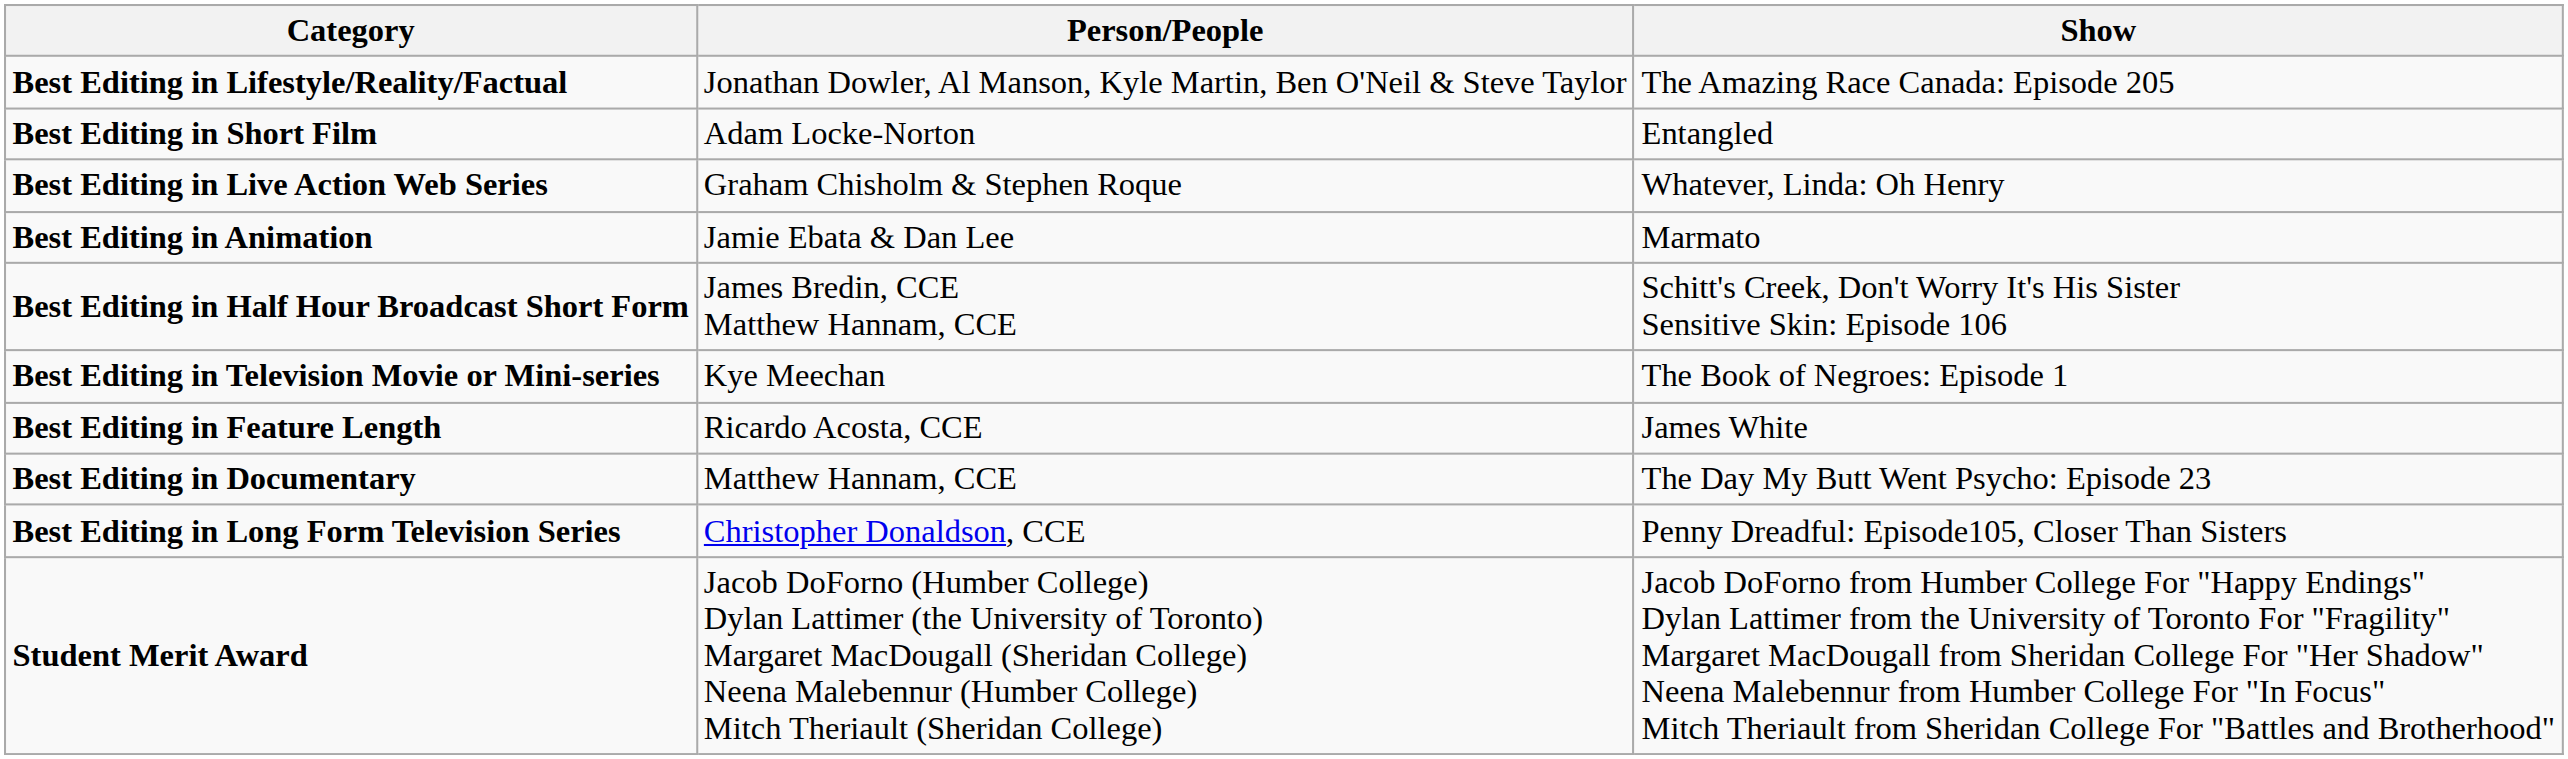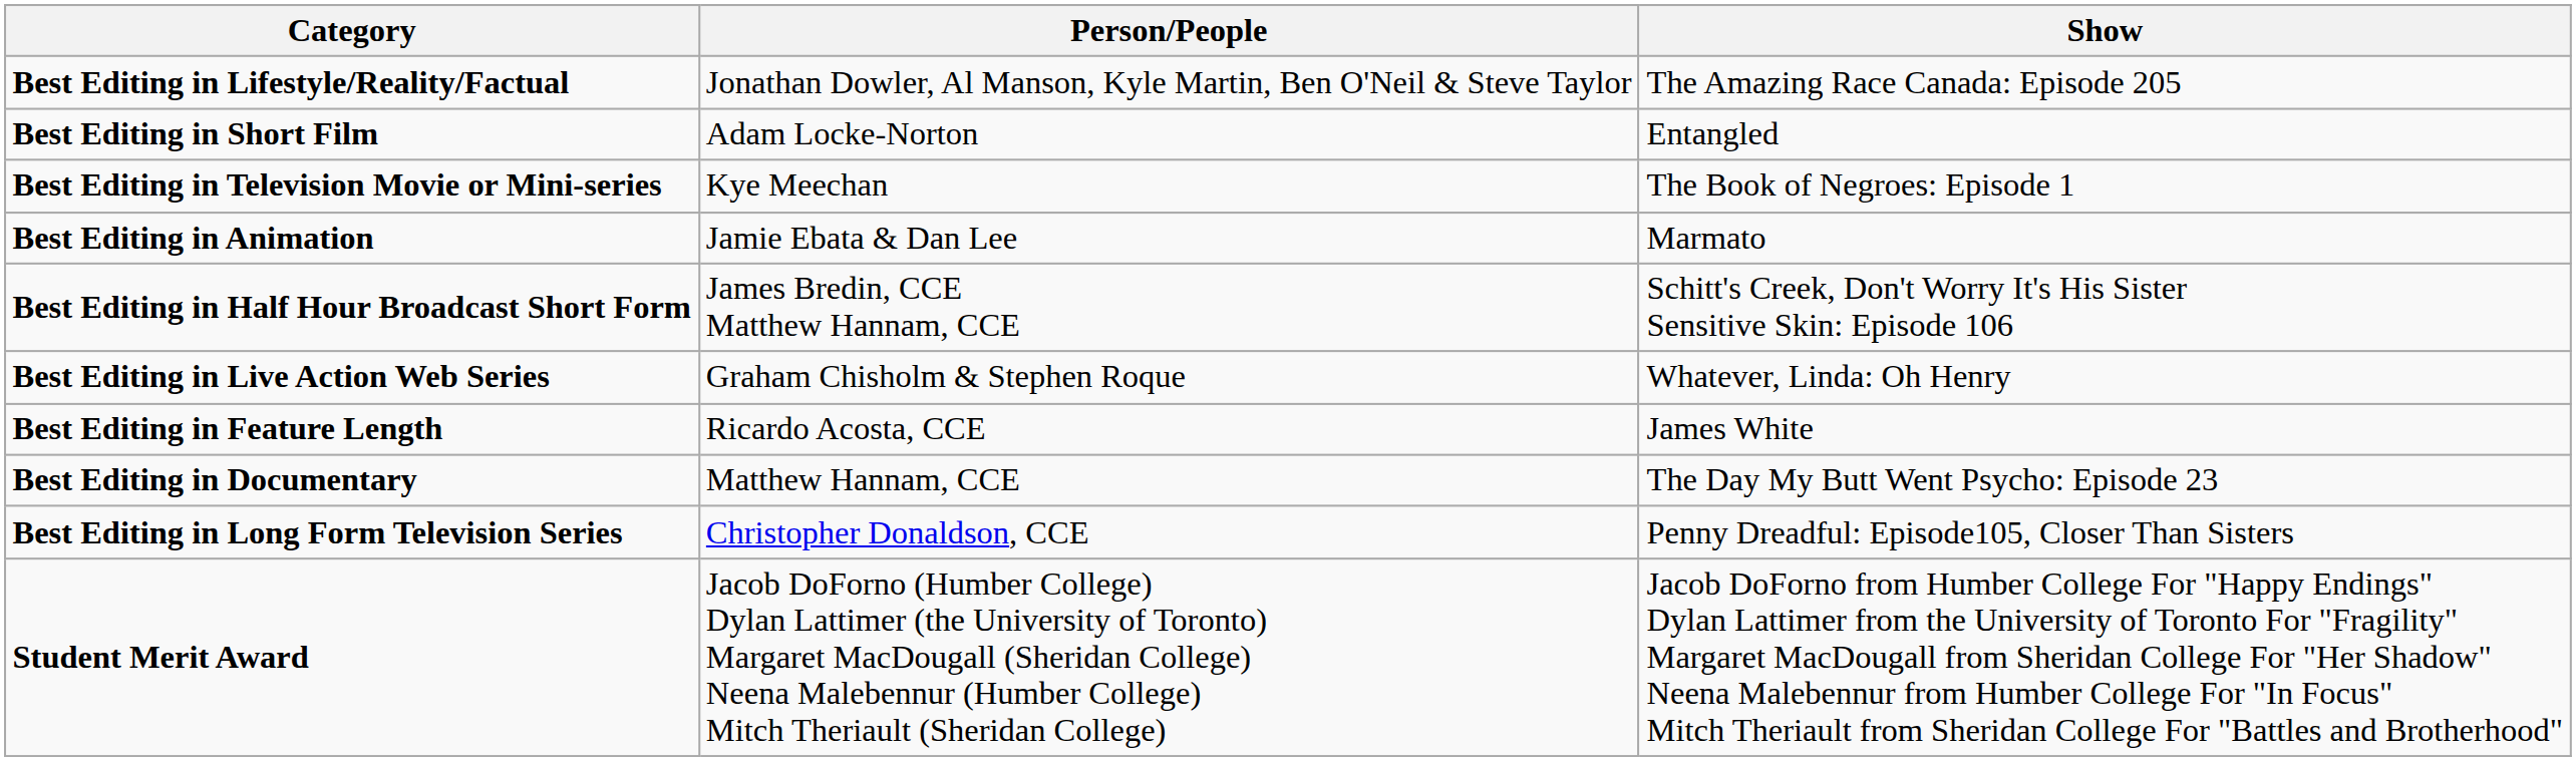 <table class="wikitable mw-collapsible mw-collapsed">
 <tr>
 <th>Category</th>
 <th>Person/People</th>
 <th>Show</th>
 </tr>
 <tr>
 <td><strong>Best Editing in Lifestyle/Reality/Factual</strong></td>
 <td>Jonathan Dowler, Al Manson, Kyle Martin, Ben O'Neil & Steve Taylor</td>
 <td>The Amazing Race Canada: Episode 205</td>
 </tr>
 <tr>
 <td><strong>Best Editing in Short Film</strong></td>
 <td>Adam Locke-Norton</td>
 <td>Entangled</td>
 </tr>
 <tr>
-<td><strong>Best Editing in Live Action Web Series</strong></td>
-<td>Graham Chisholm & Stephen Roque</td>
-<td>Whatever, Linda: Oh Henry</td>
+<td><strong>Best Editing in Television Movie or Mini-series</strong></td>
+<td>Kye Meechan</td>
+<td>The Book of Negroes: Episode 1</td>
 </tr>
 <tr>
 <td><strong>Best Editing in Animation</strong></td>
 <td>Jamie Ebata  & Dan Lee</td>
 <td>Marmato</td>
 </tr>
 <tr>
 <td><strong>Best Editing in Half Hour Broadcast Short Form</strong></td>
 <td>James Bredin, CCE<br>Matthew Hannam, CCE</td>
 <td>Schitt's Creek, Don't Worry It's His Sister<br>Sensitive Skin: Episode 106</td>
 </tr>
 <tr>
-<td><strong>Best Editing in Television Movie or Mini-series</strong></td>
-<td>Kye Meechan</td>
-<td>The Book of Negroes: Episode 1</td>
+<td><strong>Best Editing in Live Action Web Series</strong></td>
+<td>Graham Chisholm & Stephen Roque</td>
+<td>Whatever, Linda: Oh Henry</td>
 </tr>
 <tr>
 <td><strong>Best Editing in Feature Length</strong></td>
 <td>Ricardo Acosta, CCE</td>
 <td>James White</td>
 </tr>
 <tr>
 <td><strong>Best Editing in Documentary</strong></td>
 <td>Matthew Hannam, CCE</td>
 <td>The Day My Butt Went Psycho: Episode 23</td>
 </tr>
 <tr>
 <td><strong>Best Editing in Long Form Television Series</strong></td>
 <td><a href='#'>Christopher Donaldson</a>, CCE</td>
 <td>Penny Dreadful: Episode105, Closer Than Sisters</td>
 </tr>
 <tr>
 <td><strong>Student Merit Award</strong></td>
 <td>Jacob DoForno (Humber College)<br>Dylan Lattimer (the University of Toronto)<br>Margaret MacDougall (Sheridan College)<br>Neena Malebennur (Humber College)<br>Mitch Theriault (Sheridan College)</td>
 <td>Jacob DoForno from Humber College For "Happy Endings"<br>Dylan Lattimer from the University of Toronto For "Fragility"<br>Margaret MacDougall from Sheridan College For "Her Shadow"<br>Neena Malebennur from Humber College For "In Focus"<br>Mitch Theriault from Sheridan College For "Battles and Brotherhood"</td>
 </tr>
 </table>
